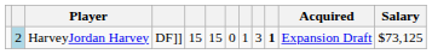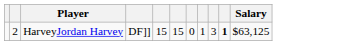 <table | class="wikitable sortable">
 <tr>
 <th></th>
 <th></th>
 <th>Player</th>
 <th></th>
 <th></th>
 <th></th>
 <th></th>
 <th></th>
 <th></th>
 <th></th>
-<th>Acquired</th>
 <th>Salary</th>
 </tr>
 <tr align=center>
 <td></td>
-<td style="background: lightblue;">2</td>
+<td>2</td>
 <td align=left><span>Harvey</span><a href='#'>Jordan Harvey</a></td>
 <td [[>DF]]</td>
 <td>15</td>
 <td>15</td>
 <td>0</td>
 <td>1</td>
 <td>3</td>
 <td><strong>1</strong></td>
-<td align=left><a href='#'>Expansion Draft</a></td>
-<td>$73,125</td>
+<td>$63,125</td>
 </tr>
 </table>
